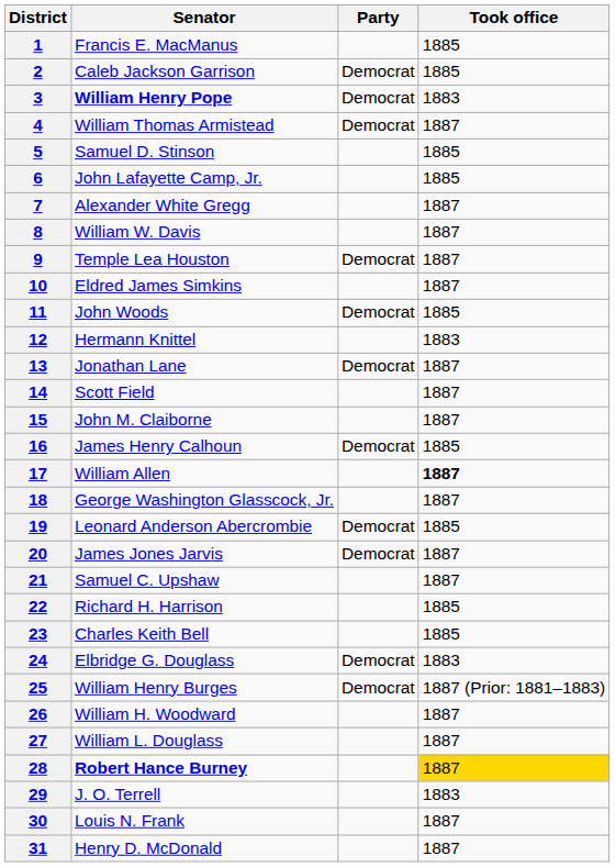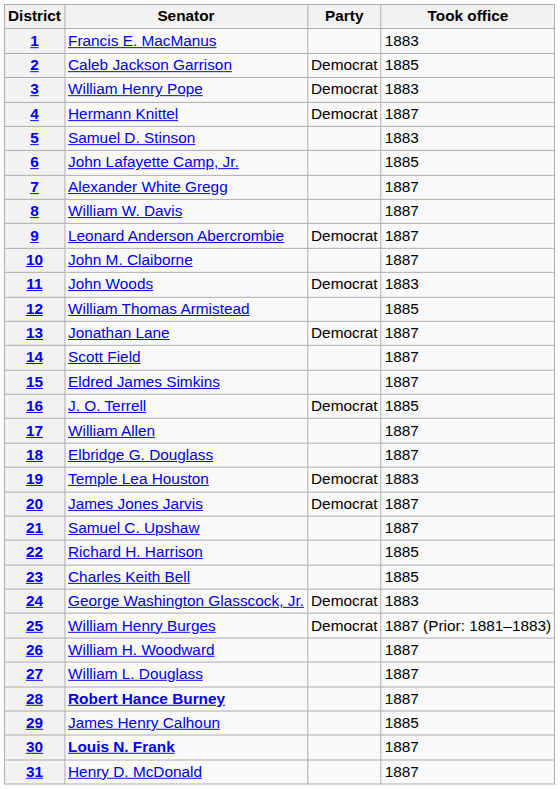 <table class="wikitable">
 <tr>
 <th>District</th>
 <th>Senator</th>
 <th>Party</th>
 <th>Took office</th>
 </tr>
 <tr>
 <th><a href='#'>1</a></th>
 <td><a href='#'>Francis E. MacManus</a></td>
 <td></td>
-<td>1885</td>
+<td>1883</td>
 </tr>
 <tr>
 <th><a href='#'>2</a></th>
 <td><a href='#'>Caleb Jackson Garrison</a></td>
 <td>Democrat</td>
 <td>1885</td>
 </tr>
 <tr>
 <th><a href='#'>3</a></th>
-<td><strong><a href='#'>William Henry Pope</a></strong></td>
+<td><a href='#'>William Henry Pope</a></td>
 <td>Democrat</td>
 <td>1883</td>
 </tr>
 <tr>
 <th><a href='#'>4</a></th>
-<td><a href='#'>William Thomas Armistead</a></td>
+<td><a href='#'>Hermann Knittel</a></td>
 <td>Democrat</td>
 <td>1887</td>
 </tr>
 <tr>
 <th><a href='#'>5</a></th>
 <td><a href='#'>Samuel D. Stinson</a></td>
 <td></td>
-<td>1885</td>
+<td>1883</td>
 </tr>
 <tr>
 <th><a href='#'>6</a></th>
 <td><a href='#'>John Lafayette Camp, Jr.</a></td>
 <td></td>
 <td>1885</td>
 </tr>
 <tr>
 <th><a href='#'>7</a></th>
 <td><a href='#'>Alexander White Gregg</a></td>
 <td></td>
 <td>1887</td>
 </tr>
 <tr>
 <th><a href='#'>8</a></th>
 <td><a href='#'>William W. Davis</a></td>
 <td></td>
 <td>1887</td>
 </tr>
 <tr>
 <th><a href='#'>9</a></th>
-<td><a href='#'>Temple Lea Houston</a></td>
+<td><a href='#'>Leonard Anderson Abercrombie</a></td>
 <td>Democrat</td>
 <td>1887</td>
 </tr>
 <tr>
 <th><a href='#'>10</a></th>
-<td><a href='#'>Eldred James Simkins</a></td>
+<td><a href='#'>John M. Claiborne</a></td>
 <td></td>
 <td>1887</td>
 </tr>
 <tr>
 <th><a href='#'>11</a></th>
 <td><a href='#'>John Woods</a></td>
 <td>Democrat</td>
-<td>1885</td>
+<td>1883</td>
 </tr>
 <tr>
 <th><a href='#'>12</a></th>
-<td><a href='#'>Hermann Knittel</a></td>
+<td><a href='#'>William Thomas Armistead</a></td>
 <td></td>
-<td>1883</td>
+<td>1885</td>
 </tr>
 <tr>
 <th><a href='#'>13</a></th>
 <td><a href='#'>Jonathan Lane</a></td>
 <td>Democrat</td>
 <td>1887</td>
 </tr>
 <tr>
 <th><a href='#'>14</a></th>
 <td><a href='#'>Scott Field</a></td>
 <td></td>
 <td>1887</td>
 </tr>
 <tr>
 <th><a href='#'>15</a></th>
-<td><a href='#'>John M. Claiborne</a></td>
+<td><a href='#'>Eldred James Simkins</a></td>
 <td></td>
 <td>1887</td>
 </tr>
 <tr>
 <th><a href='#'>16</a></th>
-<td><a href='#'>James Henry Calhoun</a></td>
+<td><a href='#'>J. O. Terrell</a></td>
 <td>Democrat</td>
 <td>1885</td>
 </tr>
 <tr>
 <th><a href='#'>17</a></th>
 <td><a href='#'>William Allen</a></td>
 <td></td>
-<td><strong>1887</strong></td>
+<td>1887</td>
 </tr>
 <tr>
 <th><a href='#'>18</a></th>
-<td><a href='#'>George Washington Glasscock, Jr.</a></td>
+<td><a href='#'>Elbridge G. Douglass</a></td>
 <td></td>
 <td>1887</td>
 </tr>
 <tr>
 <th><a href='#'>19</a></th>
-<td><a href='#'>Leonard Anderson Abercrombie</a></td>
+<td><a href='#'>Temple Lea Houston</a></td>
 <td>Democrat</td>
-<td>1885</td>
+<td>1883</td>
 </tr>
 <tr>
 <th><a href='#'>20</a></th>
 <td><a href='#'>James Jones Jarvis</a></td>
 <td>Democrat</td>
 <td>1887</td>
 </tr>
 <tr>
 <th><a href='#'>21</a></th>
 <td><a href='#'>Samuel C. Upshaw</a></td>
 <td></td>
 <td>1887</td>
 </tr>
 <tr>
 <th><a href='#'>22</a></th>
 <td><a href='#'>Richard H. Harrison</a></td>
 <td></td>
 <td>1885</td>
 </tr>
 <tr>
 <th><a href='#'>23</a></th>
 <td><a href='#'>Charles Keith Bell</a></td>
 <td></td>
 <td>1885</td>
 </tr>
 <tr>
 <th><a href='#'>24</a></th>
-<td><a href='#'>Elbridge G. Douglass</a></td>
+<td><a href='#'>George Washington Glasscock, Jr.</a></td>
 <td>Democrat</td>
 <td>1883</td>
 </tr>
 <tr>
 <th><a href='#'>25</a></th>
 <td><a href='#'>William Henry Burges</a></td>
 <td>Democrat</td>
 <td>1887 (Prior: 1881–1883)</td>
 </tr>
 <tr>
 <th><a href='#'>26</a></th>
 <td><a href='#'>William H. Woodward</a></td>
 <td></td>
 <td>1887</td>
 </tr>
 <tr>
 <th><a href='#'>27</a></th>
 <td><a href='#'>William L. Douglass</a></td>
 <td></td>
 <td>1887</td>
 </tr>
 <tr>
 <th><a href='#'>28</a></th>
 <td><strong><a href='#'>Robert Hance Burney</a></strong></td>
 <td></td>
-<td style="background: gold;">1887</td>
+<td>1887</td>
 </tr>
 <tr>
 <th><a href='#'>29</a></th>
-<td><a href='#'>J. O. Terrell</a></td>
+<td><a href='#'>James Henry Calhoun</a></td>
 <td></td>
-<td>1883</td>
+<td>1885</td>
 </tr>
 <tr>
 <th><a href='#'>30</a></th>
-<td><a href='#'>Louis N. Frank</a></td>
+<td><strong><a href='#'>Louis N. Frank</a></strong></td>
 <td></td>
 <td>1887</td>
 </tr>
 <tr>
 <th><a href='#'>31</a></th>
 <td><a href='#'>Henry D. McDonald</a></td>
 <td></td>
 <td>1887</td>
 </tr>
 </table>
